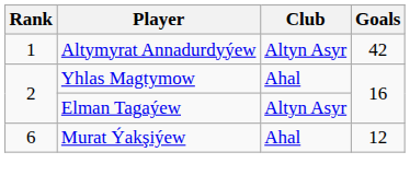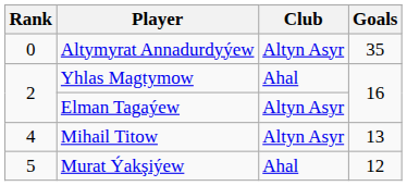 <table class="wikitable" style="text-align:center">
 <tr>
 <th>Rank</th>
 <th>Player</th>
 <th>Club</th>
 <th>Goals</th>
 </tr>
 <tr>
-<td rowspan="1">1</td>
+<td rowspan="1">0</td>
 <td align="left"> <a href='#'>Altymyrat Annadurdyýew</a></td>
 <td align="left"><a href='#'>Altyn Asyr</a></td>
-<td rowspan="1">42</td>
+<td rowspan="1">35</td>
 </tr>
 <tr>
 <td rowspan="2">2</td>
 <td align="left"> <a href='#'>Yhlas Magtymow</a></td>
 <td align="left"><a href='#'>Ahal</a></td>
 <td rowspan="2">16</td>
 </tr>
 <tr>
 <td align="left"> <a href='#'>Elman Tagaýew</a></td>
 <td align="left"><a href='#'>Altyn Asyr</a></td>
 </tr>
 <tr>
-<td rowspan="1">6</td>
+<td rowspan="1">4</td>
+<td align="left"> <a href='#'>Mihail Titow</a></td>
+<td align="left"><a href='#'>Altyn Asyr</a></td>
+<td rowspan="1">13</td>
+</tr>
+<tr>
+<td rowspan="1">5</td>
 <td align="left"> <a href='#'>Murat Ýakşiýew</a></td>
 <td align="left"><a href='#'>Ahal</a></td>
 <td rowspan="1">12</td>
 </tr>
 </table>
